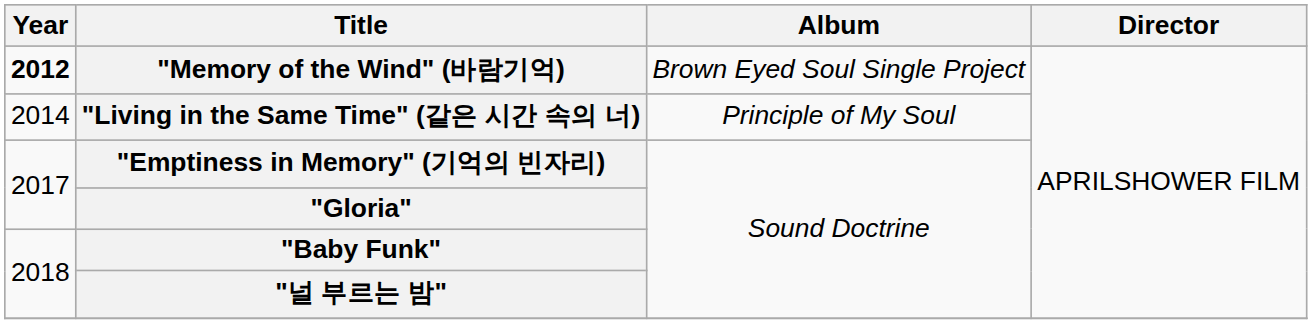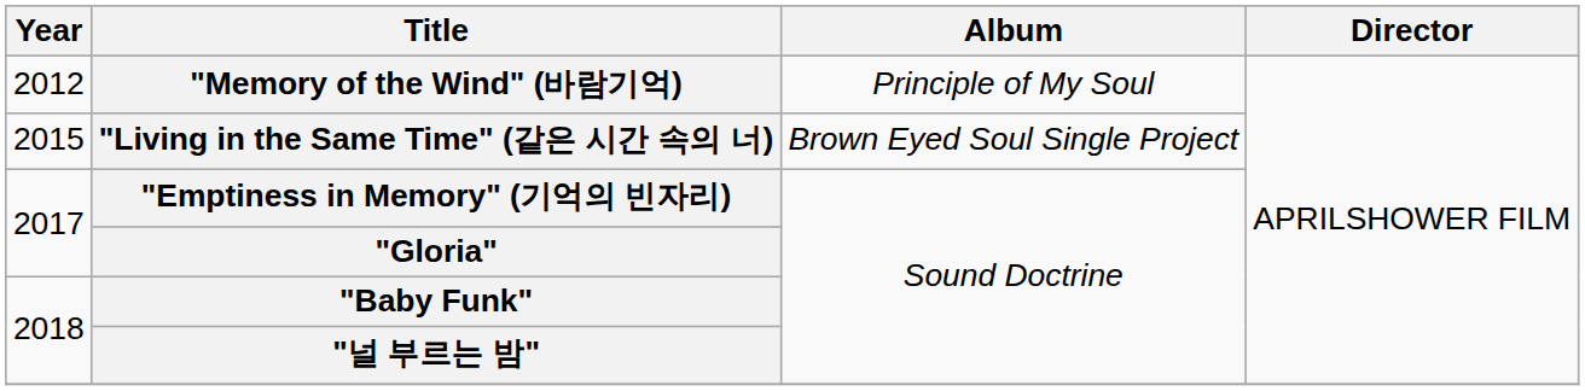 <table class="wikitable plainrowheaders" style="text-align:center;">
 <tr>
 <th>Year</th>
 <th>Title</th>
 <th>Album</th>
 <th>Director</th>
 </tr>
 <tr>
-<td rowspan=1><strong>2012</strong></td>
+<td rowspan=1>2012</td>
 <th scope="row">"Memory of the Wind" (바람기억)</th>
-<td><em>Brown Eyed Soul Single Project</em></td>
+<td><em>Principle of My Soul</em></td>
 <td rowspan=6>APRILSHOWER FILM</td>
 </tr>
 <tr>
-<td rowspan=1>2014</td>
+<td rowspan=1>2015</td>
 <th scope="row">"Living in the Same Time" (같은 시간 속의 너)</th>
-<td><em>Principle of My Soul</em></td>
+<td><em>Brown Eyed Soul Single Project</em></td>
 </tr>
 <tr>
 <td rowspan=2>2017</td>
 <th scope="row">"Emptiness in Memory" (기억의 빈자리)</th>
 <td rowspan=4><em>Sound Doctrine</em></td>
 </tr>
 <tr>
 <th scope="row">"Gloria"</th>
 </tr>
 <tr>
 <td rowspan=2>2018</td>
 <th scope="row">"Baby Funk"</th>
 </tr>
 <tr>
 <th scope="row">"널 부르는 밤"</th>
 </tr>
 <tr>
 </tr>
 </table>
